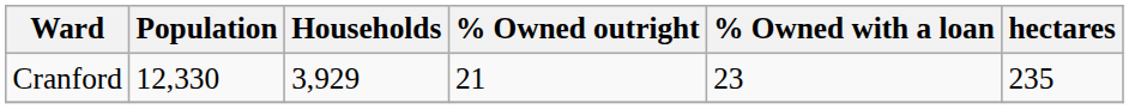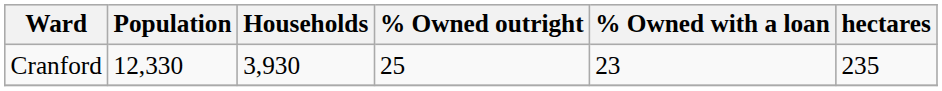 <table class="wikitable">
 <tr>
 <th>Ward</th>
 <th>Population</th>
 <th>Households</th>
 <th>% Owned outright</th>
 <th>% Owned with a loan</th>
 <th>hectares</th>
 </tr>
 <tr>
 <td>Cranford</td>
 <td>12,330</td>
-<td>3,929</td>
-<td>21</td>
+<td>3,930</td>
+<td>25</td>
 <td>23</td>
 <td>235</td>
 </tr>
 <tr>
 </tr>
 </table>
